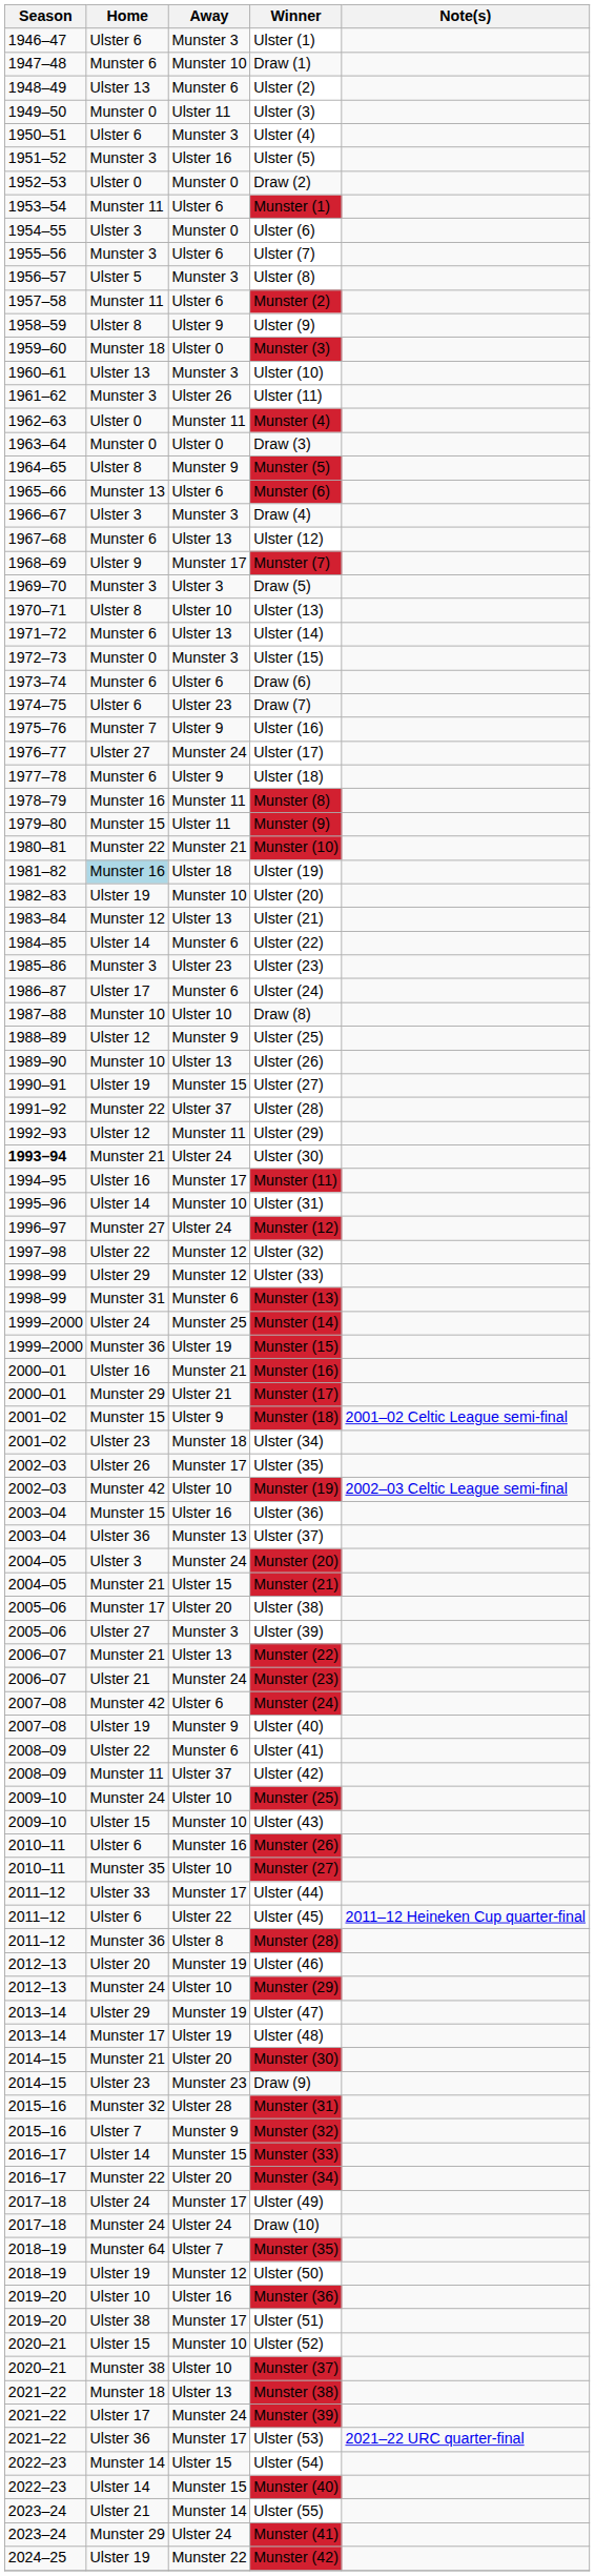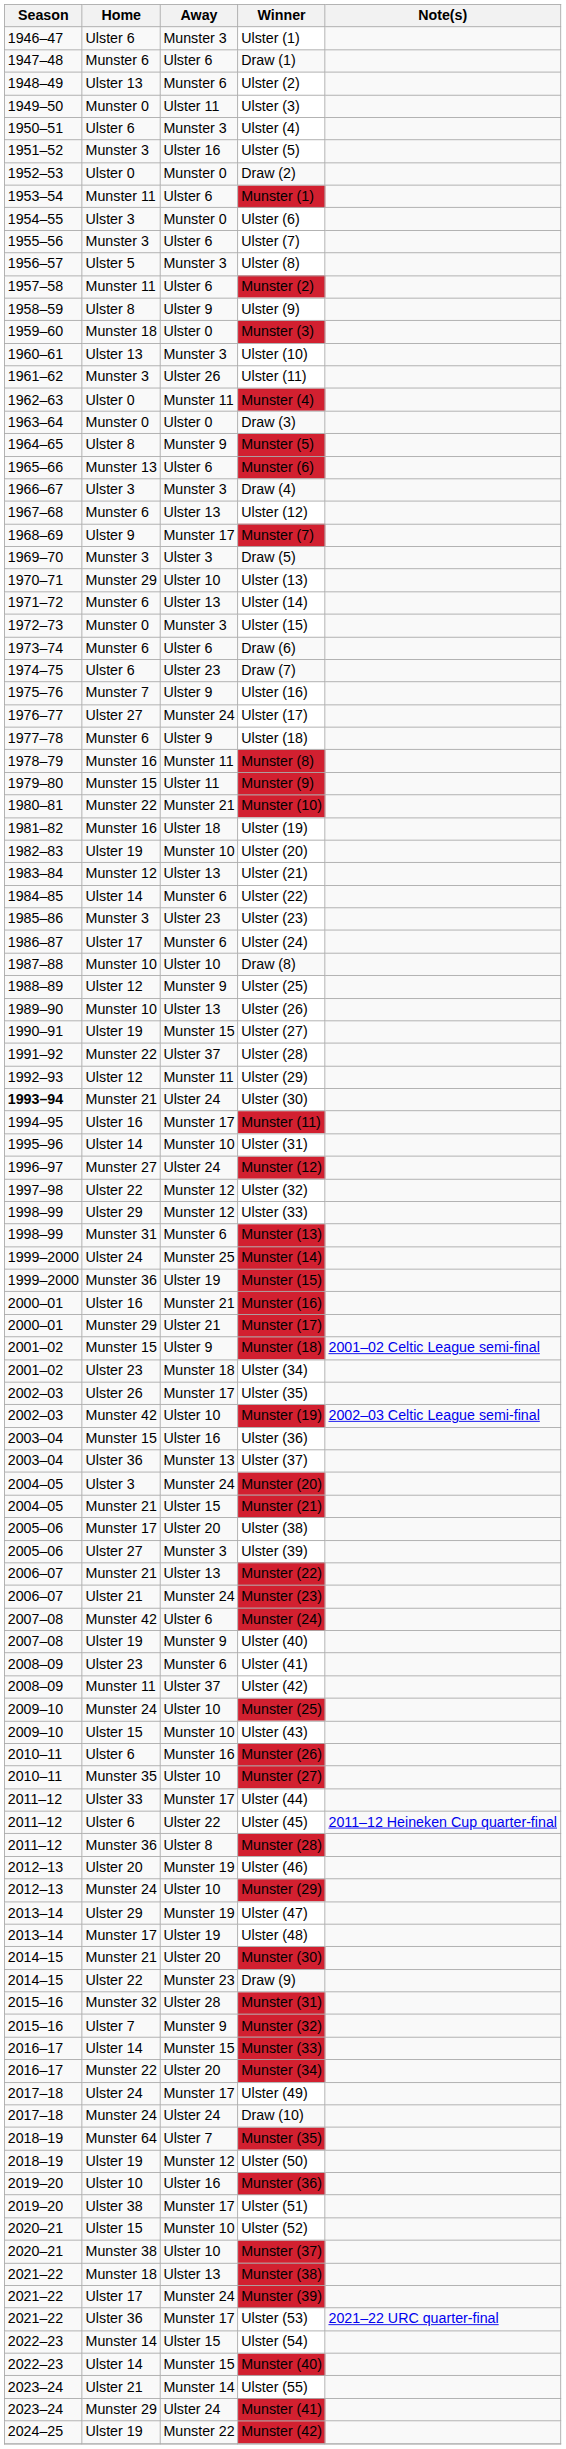 <table class="wikitable">
 <tr>
 <th>Season</th>
 <th>Home</th>
 <th>Away</th>
 <th>Winner</th>
 <th>Note(s)</th>
 </tr>
 <tr>
 <td>1946–47</td>
 <td>Ulster 6</td>
 <td>Munster 3</td>
 <td bgcolor="white"><span>Ulster (1)</span></td>
 <td></td>
 </tr>
 <tr>
 <td>1947–48</td>
 <td>Munster 6</td>
-<td>Munster 10</td>
+<td>Ulster 6</td>
 <td>Draw (1)</td>
 <td></td>
 </tr>
 <tr>
 <td>1948–49</td>
 <td>Ulster 13</td>
 <td>Munster 6</td>
 <td bgcolor="white"><span>Ulster (2)</span></td>
 <td></td>
 </tr>
 <tr>
 <td>1949–50</td>
 <td>Munster 0</td>
 <td>Ulster 11</td>
 <td bgcolor="white"><span>Ulster (3)</span></td>
 <td></td>
 </tr>
 <tr>
 <td>1950–51</td>
 <td>Ulster 6</td>
 <td>Munster 3</td>
 <td bgcolor="white"><span>Ulster (4)</span></td>
 <td></td>
 </tr>
 <tr>
 <td>1951–52</td>
 <td>Munster 3</td>
 <td>Ulster 16</td>
 <td bgcolor="white"><span>Ulster (5)</span></td>
 <td></td>
 </tr>
 <tr>
 <td>1952–53</td>
 <td>Ulster 0</td>
 <td>Munster 0</td>
 <td>Draw (2)</td>
 <td></td>
 </tr>
 <tr>
 <td>1953–54</td>
 <td>Munster 11</td>
 <td>Ulster 6</td>
 <td bgcolor="#D22030"><span>Munster (1)</span></td>
 <td></td>
 </tr>
 <tr>
 <td>1954–55</td>
 <td>Ulster 3</td>
 <td>Munster 0</td>
 <td bgcolor="white"><span>Ulster (6)</span></td>
 <td></td>
 </tr>
 <tr>
 <td>1955–56</td>
 <td>Munster 3</td>
 <td>Ulster 6</td>
 <td bgcolor="white"><span>Ulster (7)</span></td>
 <td></td>
 </tr>
 <tr>
 <td>1956–57</td>
 <td>Ulster 5</td>
 <td>Munster 3</td>
 <td bgcolor="white"><span>Ulster (8)</span></td>
 <td></td>
 </tr>
 <tr>
 <td>1957–58</td>
 <td>Munster 11</td>
 <td>Ulster 6</td>
 <td bgcolor="#D22030"><span>Munster (2)</span></td>
 <td></td>
 </tr>
 <tr>
 <td>1958–59</td>
 <td>Ulster 8</td>
 <td>Ulster 9</td>
 <td bgcolor="white"><span>Ulster (9)</span></td>
 <td></td>
 </tr>
 <tr>
 <td>1959–60</td>
 <td>Munster 18</td>
 <td>Ulster 0</td>
 <td bgcolor="#D22030"><span>Munster (3)</span></td>
 <td></td>
 </tr>
 <tr>
 <td>1960–61</td>
 <td>Ulster 13</td>
 <td>Munster 3</td>
 <td bgcolor="white"><span>Ulster (10)</span></td>
 <td></td>
 </tr>
 <tr>
 <td>1961–62</td>
 <td>Munster 3</td>
 <td>Ulster 26</td>
 <td bgcolor="white"><span>Ulster (11)</span></td>
 <td></td>
 </tr>
 <tr>
 <td>1962–63</td>
 <td>Ulster 0</td>
 <td>Munster 11</td>
 <td bgcolor="#D22030"><span>Munster (4)</span></td>
 <td></td>
 </tr>
 <tr>
 <td>1963–64</td>
 <td>Munster 0</td>
 <td>Ulster 0</td>
 <td>Draw (3)</td>
 <td></td>
 </tr>
 <tr>
 <td>1964–65</td>
 <td>Ulster 8</td>
 <td>Munster 9</td>
 <td bgcolor="#D22030"><span>Munster (5)</span></td>
 <td></td>
 </tr>
 <tr>
 <td>1965–66</td>
 <td>Munster 13</td>
 <td>Ulster 6</td>
 <td bgcolor="#D22030"><span>Munster (6)</span></td>
 <td></td>
 </tr>
 <tr>
 <td>1966–67</td>
 <td>Ulster 3</td>
 <td>Munster 3</td>
 <td>Draw (4)</td>
 <td></td>
 </tr>
 <tr>
 <td>1967–68</td>
 <td>Munster 6</td>
 <td>Ulster 13</td>
 <td bgcolor="white"><span>Ulster (12)</span></td>
 <td></td>
 </tr>
 <tr>
 <td>1968–69</td>
 <td>Ulster 9</td>
 <td>Munster 17</td>
 <td bgcolor="#D22030"><span>Munster (7)</span></td>
 <td></td>
 </tr>
 <tr>
 <td>1969–70</td>
 <td>Munster 3</td>
 <td>Ulster 3</td>
 <td>Draw (5)</td>
 <td></td>
 </tr>
 <tr>
 <td>1970–71</td>
-<td>Ulster 8</td>
+<td>Munster 29</td>
 <td>Ulster 10</td>
 <td bgcolor="white"><span>Ulster (13)</span></td>
 <td></td>
 </tr>
 <tr>
 <td>1971–72</td>
 <td>Munster 6</td>
 <td>Ulster 13</td>
 <td bgcolor="white"><span>Ulster (14)</span></td>
 <td></td>
 </tr>
 <tr>
 <td>1972–73</td>
 <td>Munster 0</td>
 <td>Munster 3</td>
 <td bgcolor="white"><span>Ulster (15)</span></td>
 <td></td>
 </tr>
 <tr>
 <td>1973–74</td>
 <td>Munster 6</td>
 <td>Ulster 6</td>
 <td>Draw (6)</td>
 <td></td>
 </tr>
 <tr>
 <td>1974–75</td>
 <td>Ulster 6</td>
 <td>Ulster 23</td>
 <td>Draw (7)</td>
 <td></td>
 </tr>
 <tr>
 <td>1975–76</td>
 <td>Munster 7</td>
 <td>Ulster 9</td>
 <td bgcolor="white"><span>Ulster (16)</span></td>
 <td></td>
 </tr>
 <tr>
 <td>1976–77</td>
 <td>Ulster 27</td>
 <td>Munster 24</td>
 <td bgcolor="white"><span>Ulster (17)</span></td>
 <td></td>
 </tr>
 <tr>
 <td>1977–78</td>
 <td>Munster 6</td>
 <td>Ulster 9</td>
 <td bgcolor="white"><span>Ulster (18)</span></td>
 <td></td>
 </tr>
 <tr>
 <td>1978–79</td>
 <td>Munster 16</td>
 <td>Munster 11</td>
 <td bgcolor="#D22030"><span>Munster (8)</span></td>
 <td></td>
 </tr>
 <tr>
 <td>1979–80</td>
 <td>Munster 15</td>
 <td>Ulster 11</td>
 <td bgcolor="#D22030"><span>Munster (9)</span></td>
 <td></td>
 </tr>
 <tr>
 <td>1980–81</td>
 <td>Munster 22</td>
 <td>Munster 21</td>
 <td bgcolor="#D22030"><span>Munster (10)</span></td>
 <td></td>
 </tr>
 <tr>
 <td>1981–82</td>
-<td style="background: lightblue;">Munster 16</td>
+<td>Munster 16</td>
 <td>Ulster 18</td>
 <td bgcolor="white"><span>Ulster (19)</span></td>
 <td></td>
 </tr>
 <tr>
 <td>1982–83</td>
 <td>Ulster 19</td>
 <td>Munster 10</td>
 <td bgcolor="white"><span>Ulster (20)</span></td>
 <td></td>
 </tr>
 <tr>
 <td>1983–84</td>
 <td>Munster 12</td>
 <td>Ulster 13</td>
 <td bgcolor="white"><span>Ulster (21)</span></td>
 <td></td>
 </tr>
 <tr>
 <td>1984–85</td>
 <td>Ulster 14</td>
 <td>Munster 6</td>
 <td bgcolor="white"><span>Ulster (22)</span></td>
 <td></td>
 </tr>
 <tr>
 <td>1985–86</td>
 <td>Munster 3</td>
 <td>Ulster 23</td>
 <td bgcolor="white"><span>Ulster (23)</span></td>
 <td></td>
 </tr>
 <tr>
 <td>1986–87</td>
 <td>Ulster 17</td>
 <td>Munster 6</td>
 <td bgcolor="white"><span>Ulster (24)</span></td>
 <td></td>
 </tr>
 <tr>
 <td>1987–88</td>
 <td>Munster 10</td>
 <td>Ulster 10</td>
 <td>Draw (8)</td>
 <td></td>
 </tr>
 <tr>
 <td>1988–89</td>
 <td>Ulster 12</td>
 <td>Munster 9</td>
 <td bgcolor="white"><span>Ulster (25)</span></td>
 <td></td>
 </tr>
 <tr>
 <td>1989–90</td>
 <td>Munster 10</td>
 <td>Ulster 13</td>
 <td bgcolor="white"><span>Ulster (26)</span></td>
 <td></td>
 </tr>
 <tr>
 <td>1990–91</td>
 <td>Ulster 19</td>
 <td>Munster 15</td>
 <td bgcolor="white"><span>Ulster (27)</span></td>
 <td></td>
 </tr>
 <tr>
 <td>1991–92</td>
 <td>Munster 22</td>
 <td>Ulster 37</td>
 <td bgcolor="white"><span>Ulster (28)</span></td>
 <td></td>
 </tr>
 <tr>
 <td>1992–93</td>
 <td>Ulster 12</td>
 <td>Munster 11</td>
 <td bgcolor="white"><span>Ulster (29)</span></td>
 <td></td>
 </tr>
 <tr>
 <td><strong>1993–94</strong></td>
 <td>Munster 21</td>
 <td>Ulster 24</td>
 <td bgcolor="white"><span>Ulster (30)</span></td>
 <td></td>
 </tr>
 <tr>
 <td>1994–95</td>
 <td>Ulster 16</td>
 <td>Munster 17</td>
 <td bgcolor="#D22030"><span>Munster (11)</span></td>
 <td></td>
 </tr>
 <tr>
 <td>1995–96</td>
 <td>Ulster 14</td>
 <td>Munster 10</td>
 <td bgcolor="white"><span>Ulster (31)</span></td>
 <td></td>
 </tr>
 <tr>
 <td>1996–97</td>
 <td>Munster 27</td>
 <td>Ulster 24</td>
 <td bgcolor="#D22030"><span>Munster (12)</span></td>
 <td></td>
 </tr>
 <tr>
 <td>1997–98</td>
 <td>Ulster 22</td>
 <td>Munster 12</td>
 <td bgcolor="white"><span>Ulster (32)</span></td>
 <td></td>
 </tr>
 <tr>
 <td>1998–99</td>
 <td>Ulster 29</td>
 <td>Munster 12</td>
 <td bgcolor="white"><span>Ulster (33)</span></td>
 <td></td>
 </tr>
 <tr>
 <td>1998–99</td>
 <td>Munster 31</td>
 <td>Munster 6</td>
 <td bgcolor="#D22030"><span>Munster (13)</span></td>
 <td></td>
 </tr>
 <tr>
 <td>1999–2000</td>
 <td>Ulster 24</td>
 <td>Munster 25</td>
 <td bgcolor="#D22030"><span>Munster (14)</span></td>
 <td></td>
 </tr>
 <tr>
 <td>1999–2000</td>
 <td>Munster 36</td>
 <td>Ulster 19</td>
 <td bgcolor="#D22030"><span>Munster (15)</span></td>
 <td></td>
 </tr>
 <tr>
 <td>2000–01</td>
 <td>Ulster 16</td>
 <td>Munster 21</td>
 <td bgcolor="#D22030"><span>Munster (16)</span></td>
 <td></td>
 </tr>
 <tr>
 <td>2000–01</td>
 <td>Munster 29</td>
 <td>Ulster 21</td>
 <td bgcolor="#D22030"><span>Munster (17)</span></td>
 <td></td>
 </tr>
 <tr>
 <td>2001–02</td>
 <td>Munster 15</td>
 <td>Ulster 9</td>
 <td bgcolor="#D22030"><span>Munster (18)</span></td>
 <td><a href='#'>2001–02 Celtic League semi-final</a></td>
 </tr>
 <tr>
 <td>2001–02</td>
 <td>Ulster 23</td>
 <td>Munster 18</td>
 <td bgcolor="white"><span>Ulster (34)</span></td>
 <td></td>
 </tr>
 <tr>
 <td>2002–03</td>
 <td>Ulster 26</td>
 <td>Munster 17</td>
 <td bgcolor="white"><span>Ulster (35)</span></td>
 <td></td>
 </tr>
 <tr>
 <td>2002–03</td>
 <td>Munster 42</td>
 <td>Ulster 10</td>
 <td bgcolor="#D22030"><span>Munster (19)</span></td>
 <td><a href='#'>2002–03 Celtic League semi-final</a></td>
 </tr>
 <tr>
 <td>2003–04</td>
 <td>Munster 15</td>
 <td>Ulster 16</td>
 <td bgcolor="white"><span>Ulster (36)</span></td>
 <td></td>
 </tr>
 <tr>
 <td>2003–04</td>
 <td>Ulster 36</td>
 <td>Munster 13</td>
 <td bgcolor="white"><span>Ulster (37)</span></td>
 <td></td>
 </tr>
 <tr>
 <td>2004–05</td>
 <td>Ulster 3</td>
 <td>Munster 24</td>
 <td bgcolor="#D22030"><span>Munster (20)</span></td>
 <td></td>
 </tr>
 <tr>
 <td>2004–05</td>
 <td>Munster 21</td>
 <td>Ulster 15</td>
 <td bgcolor="#D22030"><span>Munster (21)</span></td>
 <td></td>
 </tr>
 <tr>
 <td>2005–06</td>
 <td>Munster 17</td>
 <td>Ulster 20</td>
 <td bgcolor="white"><span>Ulster (38)</span></td>
 <td></td>
 </tr>
 <tr>
 <td>2005–06</td>
 <td>Ulster 27</td>
 <td>Munster 3</td>
 <td bgcolor="white"><span>Ulster (39)</span></td>
 <td></td>
 </tr>
 <tr>
 <td>2006–07</td>
 <td>Munster 21</td>
 <td>Ulster 13</td>
 <td bgcolor="#D22030"><span>Munster (22)</span></td>
 <td></td>
 </tr>
 <tr>
 <td>2006–07</td>
 <td>Ulster 21</td>
 <td>Munster 24</td>
 <td bgcolor="#D22030"><span>Munster (23)</span></td>
 <td></td>
 </tr>
 <tr>
 <td>2007–08</td>
 <td>Munster 42</td>
 <td>Ulster 6</td>
 <td bgcolor="#D22030"><span>Munster (24)</span></td>
 <td></td>
 </tr>
 <tr>
 <td>2007–08</td>
 <td>Ulster 19</td>
 <td>Munster 9</td>
 <td bgcolor="white"><span>Ulster (40)</span></td>
 <td></td>
 </tr>
 <tr>
 <td>2008–09</td>
-<td>Ulster 22</td>
+<td>Ulster 23</td>
 <td>Munster 6</td>
 <td bgcolor="white"><span>Ulster (41)</span></td>
 <td></td>
 </tr>
 <tr>
 <td>2008–09</td>
 <td>Munster 11</td>
 <td>Ulster 37</td>
 <td bgcolor="white"><span>Ulster (42)</span></td>
 <td></td>
 </tr>
 <tr>
 <td>2009–10</td>
 <td>Munster 24</td>
 <td>Ulster 10</td>
 <td bgcolor="#D22030"><span>Munster (25)</span></td>
 <td></td>
 </tr>
 <tr>
 <td>2009–10</td>
 <td>Ulster 15</td>
 <td>Munster 10</td>
 <td bgcolor="white"><span>Ulster (43)</span></td>
 <td></td>
 </tr>
 <tr>
 <td>2010–11</td>
 <td>Ulster 6</td>
 <td>Munster 16</td>
 <td bgcolor="#D22030"><span>Munster (26)</span></td>
 <td></td>
 </tr>
 <tr>
 <td>2010–11</td>
 <td>Munster 35</td>
 <td>Ulster 10</td>
 <td bgcolor="#D22030"><span>Munster (27)</span></td>
 <td></td>
 </tr>
 <tr>
 <td>2011–12</td>
 <td>Ulster 33</td>
 <td>Munster 17</td>
 <td bgcolor="white"><span>Ulster (44)</span></td>
 <td></td>
 </tr>
 <tr>
 <td>2011–12</td>
 <td>Ulster 6</td>
 <td>Ulster 22</td>
 <td bgcolor="white"><span>Ulster (45)</span></td>
 <td><a href='#'>2011–12 Heineken Cup quarter-final</a></td>
 </tr>
 <tr>
 <td>2011–12</td>
 <td>Munster 36</td>
 <td>Ulster 8</td>
 <td bgcolor="#D22030"><span>Munster (28)</span></td>
 <td></td>
 </tr>
 <tr>
 <td>2012–13</td>
 <td>Ulster 20</td>
 <td>Munster 19</td>
 <td bgcolor="white"><span>Ulster (46)</span></td>
 <td></td>
 </tr>
 <tr>
 <td>2012–13</td>
 <td>Munster 24</td>
 <td>Ulster 10</td>
 <td bgcolor="#D22030"><span>Munster (29)</span></td>
 <td></td>
 </tr>
 <tr>
 <td>2013–14</td>
 <td>Ulster 29</td>
 <td>Munster 19</td>
 <td bgcolor="white"><span>Ulster (47)</span></td>
 <td></td>
 </tr>
 <tr>
 <td>2013–14</td>
 <td>Munster 17</td>
 <td>Ulster 19</td>
 <td bgcolor="white"><span>Ulster (48)</span></td>
 <td></td>
 </tr>
 <tr>
 <td>2014–15</td>
 <td>Munster 21</td>
 <td>Ulster 20</td>
 <td bgcolor="#D22030"><span>Munster (30)</span></td>
 <td></td>
 </tr>
 <tr>
 <td>2014–15</td>
-<td>Ulster 23</td>
+<td>Ulster 22</td>
 <td>Munster 23</td>
 <td>Draw (9)</td>
 <td></td>
 </tr>
 <tr>
 <td>2015–16</td>
 <td>Munster 32</td>
 <td>Ulster 28</td>
 <td bgcolor="#D22030"><span>Munster (31)</span></td>
 <td></td>
 </tr>
 <tr>
 <td>2015–16</td>
 <td>Ulster 7</td>
 <td>Munster 9</td>
 <td bgcolor="#D22030"><span>Munster (32)</span></td>
 <td></td>
 </tr>
 <tr>
 <td>2016–17</td>
 <td>Ulster 14</td>
 <td>Munster 15</td>
 <td bgcolor="#D22030"><span>Munster (33)</span></td>
 <td></td>
 </tr>
 <tr>
 <td>2016–17</td>
 <td>Munster 22</td>
 <td>Ulster 20</td>
 <td bgcolor="#D22030"><span>Munster (34)</span></td>
 <td></td>
 </tr>
 <tr>
 <td>2017–18</td>
 <td>Ulster 24</td>
 <td>Munster 17</td>
 <td bgcolor="white"><span>Ulster (49)</span></td>
 <td></td>
 </tr>
 <tr>
 <td>2017–18</td>
 <td>Munster 24</td>
 <td>Ulster 24</td>
 <td>Draw (10)</td>
 <td></td>
 </tr>
 <tr>
 <td>2018–19</td>
 <td>Munster 64</td>
 <td>Ulster 7</td>
 <td bgcolor="#D22030"><span>Munster (35)</span></td>
 <td></td>
 </tr>
 <tr>
 <td>2018–19</td>
 <td>Ulster 19</td>
 <td>Munster 12</td>
 <td bgcolor="white"><span>Ulster (50)</span></td>
 <td></td>
 </tr>
 <tr>
 <td>2019–20</td>
 <td>Ulster 10</td>
 <td>Ulster 16</td>
 <td bgcolor="#D22030"><span>Munster (36)</span></td>
 <td></td>
 </tr>
 <tr>
 <td>2019–20</td>
 <td>Ulster 38</td>
 <td>Munster 17</td>
 <td bgcolor="white"><span>Ulster (51)</span></td>
 <td></td>
 </tr>
 <tr>
 <td>2020–21</td>
 <td>Ulster 15</td>
 <td>Munster 10</td>
 <td bgcolor="white"><span>Ulster (52)</span></td>
 <td></td>
 </tr>
 <tr>
 <td>2020–21</td>
 <td>Munster 38</td>
 <td>Ulster 10</td>
 <td bgcolor="#D22030"><span>Munster (37)</span></td>
 <td></td>
 </tr>
 <tr>
 <td>2021–22</td>
 <td>Munster 18</td>
 <td>Ulster 13</td>
 <td bgcolor="#D22030"><span>Munster (38)</span></td>
 <td></td>
 </tr>
 <tr>
 <td>2021–22</td>
 <td>Ulster 17</td>
 <td>Munster 24</td>
 <td bgcolor="#D22030"><span>Munster (39)</span></td>
 <td></td>
 </tr>
 <tr>
 <td>2021–22</td>
 <td>Ulster 36</td>
 <td>Munster 17</td>
 <td bgcolor="white"><span>Ulster (53)</span></td>
 <td><a href='#'>2021–22 URC quarter-final</a></td>
 </tr>
 <tr>
 <td>2022–23</td>
 <td>Munster 14</td>
 <td>Ulster 15</td>
 <td bgcolor="white"><span>Ulster (54)</span></td>
 <td></td>
 </tr>
 <tr>
 <td>2022–23</td>
 <td>Ulster 14</td>
 <td>Munster 15</td>
 <td bgcolor="#D22030"><span>Munster (40)</span></td>
 <td></td>
 </tr>
 <tr>
 <td>2023–24</td>
 <td>Ulster 21</td>
 <td>Munster 14</td>
 <td bgcolor="white"><span>Ulster (55)</span></td>
 <td></td>
 </tr>
 <tr>
 <td>2023–24</td>
 <td>Munster 29</td>
 <td>Ulster 24</td>
 <td bgcolor="#D22030"><span>Munster (41)</span></td>
 <td></td>
 </tr>
 <tr>
 <td>2024–25</td>
 <td>Ulster 19</td>
 <td>Munster 22</td>
 <td bgcolor="#D22030"><span>Munster (42)</span></td>
 <td></td>
 </tr>
 <tr>
 </tr>
 </table>
